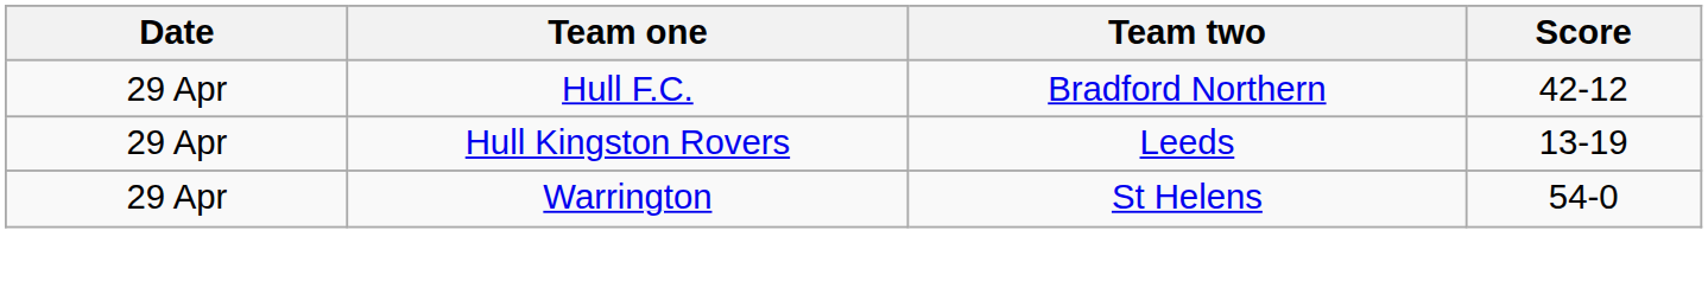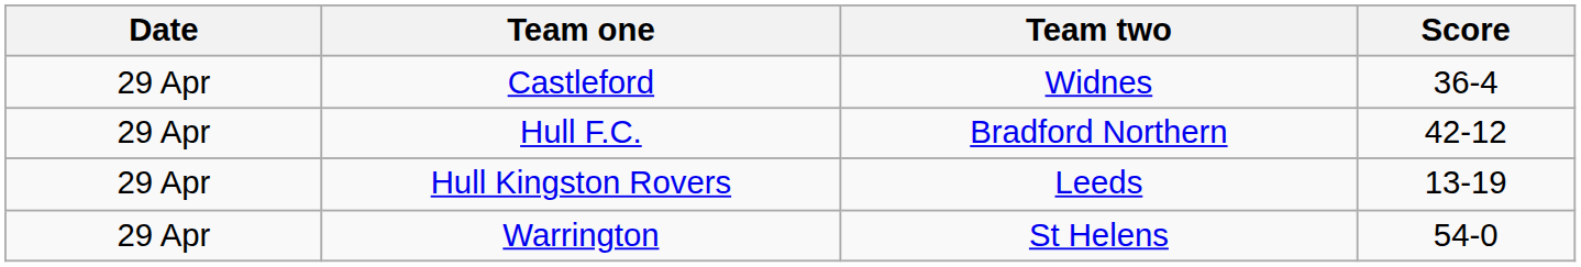 <table class="wikitable" style="text-align: center">
 <tr>
 <th width=150>Date</th>
 <th width=250>Team one</th>
 <th width=250>Team two</th>
 <th width=100>Score</th>
+</tr>
+<tr>
+<td>29 Apr</td>
+<td><a href='#'>Castleford</a></td>
+<td><a href='#'>Widnes</a></td>
+<td>36-4</td>
 </tr>
 <tr>
 <td>29 Apr</td>
 <td><a href='#'>Hull F.C.</a></td>
 <td><a href='#'>Bradford Northern</a></td>
 <td>42-12</td>
 </tr>
 <tr>
 <td>29 Apr</td>
 <td><a href='#'>Hull Kingston Rovers</a></td>
 <td><a href='#'>Leeds</a></td>
 <td>13-19</td>
 </tr>
 <tr>
 <td>29 Apr</td>
 <td><a href='#'>Warrington</a></td>
 <td><a href='#'>St Helens</a></td>
 <td>54-0</td>
 </tr>
 </table>
